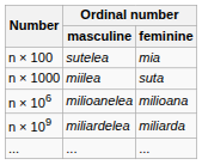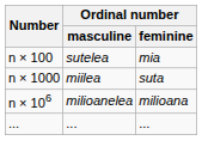 <table class="wikitable">
 <tr>
 <th rowspan="2">Number</th>
 <th colspan="2">Ordinal number</th>
 </tr>
 <tr>
 <th>masculine</th>
 <th>feminine</th>
 </tr>
 <tr>
 <td>n × 100</td>
 <td><em>sutelea</em></td>
 <td><em>mia</em></td>
 </tr>
 <tr>
 <td>n × 1000</td>
 <td><em>miilea</em></td>
 <td><em>suta</em></td>
 </tr>
 <tr>
 <td>n × 10<sup>6</sup></td>
 <td><em>milioanelea</em></td>
 <td><em>milioana</em></td>
 </tr>
 <tr>
-<td>n × 10<sup>9</sup></td>
-<td><em>miliardelea</em></td>
-<td><em>miliarda</em></td>
-</tr>
-<tr>
 <td>...</td>
 <td>...</td>
 <td>...</td>
 </tr>
 </table>
